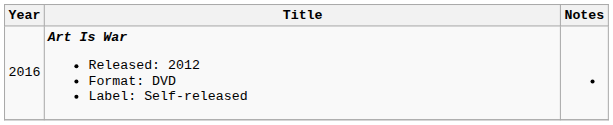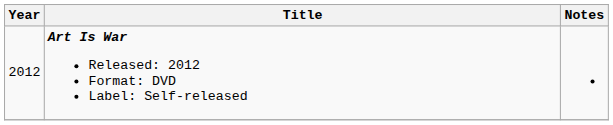 <table class="wikitable">
 <tr>
 <th rowspan="1" style="width:33px;">Year</th>
 <th rowspan="1" style="width:500px;">Title</th>
 <th rowspan="1">Notes</th>
 </tr>
 <tr>
-<td style="text-align:center;">2016</td>
+<td style="text-align:center;">2012</td>
 <td><strong><em>Art Is War</em></strong><br><ul><li>Released: 2012</li><li>Format: DVD</li><li>Label: Self-released</li></ul></td>
 <td><br><ul><li></li></ul></td>
 </tr>
 <tr>
 </tr>
 </table>
